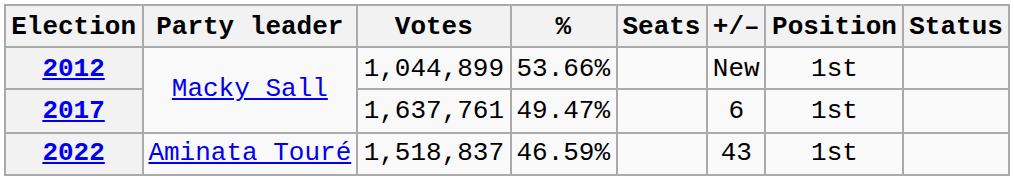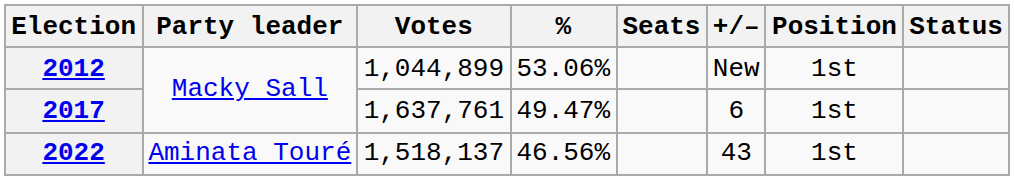 <table class="wikitable" style="text-align:center">
 <tr>
 <th>Election</th>
 <th>Party leader</th>
 <th>Votes</th>
 <th>%</th>
 <th>Seats</th>
 <th>+/–</th>
 <th><strong>Position</strong></th>
 <th><strong>Status</strong></th>
 </tr>
 <tr>
 <th><a href='#'>2012</a></th>
 <td rowspan="2"><a href='#'>Macky Sall</a></td>
 <td>1,044,899</td>
-<td>53.66%</td>
+<td>53.06%</td>
 <td></td>
 <td>New</td>
 <td> 1st</td>
 <td></td>
 </tr>
 <tr>
 <th><a href='#'>2017</a></th>
 <td>1,637,761</td>
 <td>49.47%</td>
 <td></td>
 <td> 6</td>
 <td> 1st</td>
 <td></td>
 </tr>
 <tr>
 <th><a href='#'>2022</a></th>
 <td><a href='#'>Aminata Touré</a></td>
-<td>1,518,837</td>
-<td>46.59%</td>
+<td>1,518,137</td>
+<td>46.56%</td>
 <td></td>
 <td> 43</td>
 <td> 1st</td>
 <td></td>
 </tr>
 </table>
